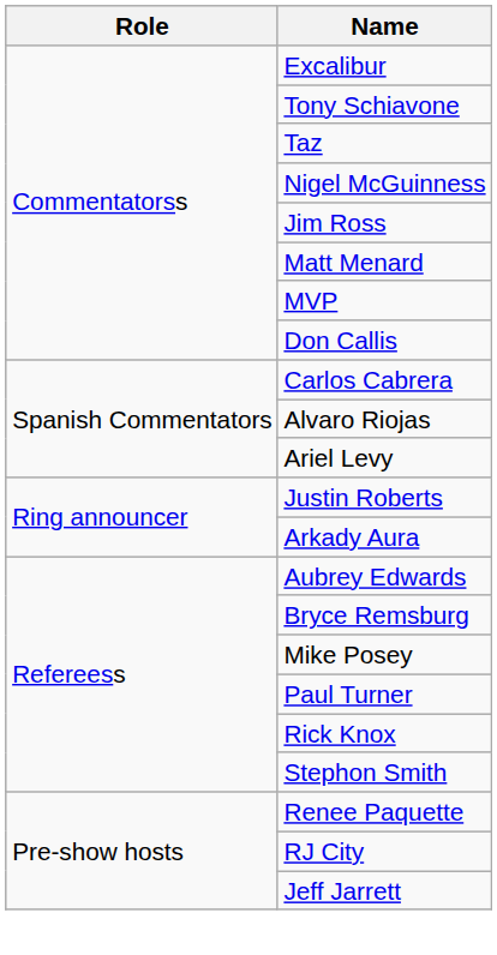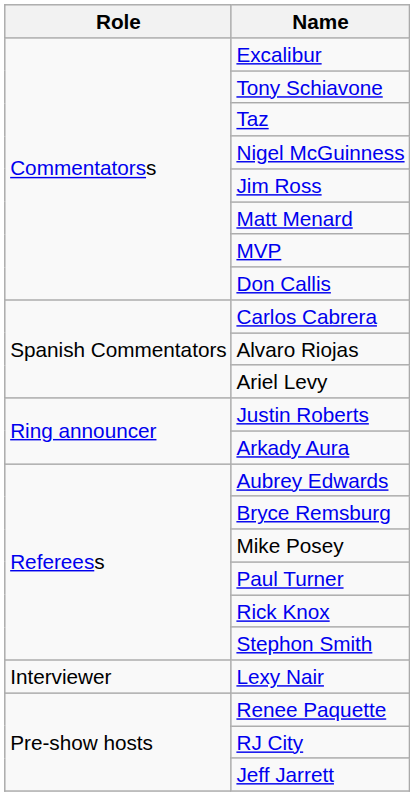 <table class=wikitable style="font-size:90%; margin: 0.5em 0 0.5em 1em; float: right; clear: right;">
 <tr>
 <th>Role</th>
 <th>Name</th>
 </tr>
 <tr>
 <td rowspan=8><a href='#'>Commentators</a>s</td>
 <td><a href='#'>Excalibur</a> </td>
 </tr>
 <tr>
 <td><a href='#'>Tony Schiavone</a> </td>
 </tr>
 <tr>
 <td><a href='#'>Taz</a> </td>
 </tr>
 <tr>
 <td><a href='#'>Nigel McGuinness</a> </td>
 </tr>
 <tr>
 <td><a href='#'>Jim Ross</a> </td>
 </tr>
 <tr>
 <td><a href='#'>Matt Menard</a> </td>
 </tr>
 <tr>
 <td><a href='#'>MVP</a> </td>
 </tr>
 <tr>
 <td><a href='#'>Don Callis</a> </td>
 </tr>
 <tr>
 <td rowspan=3>Spanish Commentators</td>
 <td><a href='#'>Carlos Cabrera</a></td>
 </tr>
 <tr>
 <td>Alvaro Riojas</td>
 </tr>
 <tr>
 <td>Ariel Levy</td>
 </tr>
 <tr>
 <td rowspan=2><a href='#'>Ring announcer</a></td>
 <td><a href='#'>Justin Roberts</a> </td>
 </tr>
 <tr>
 <td><a href='#'>Arkady Aura</a> </td>
 </tr>
 <tr>
 <td rowspan=6><a href='#'>Referees</a>s</td>
 <td><a href='#'>Aubrey Edwards</a></td>
 </tr>
 <tr>
 <td><a href='#'>Bryce Remsburg</a></td>
 </tr>
 <tr>
 <td>Mike Posey</td>
 </tr>
 <tr>
 <td><a href='#'>Paul Turner</a></td>
 </tr>
 <tr>
 <td><a href='#'>Rick Knox</a></td>
 </tr>
 <tr>
 <td><a href='#'>Stephon Smith</a></td>
 </tr>
 <tr>
+<td>Interviewer</td>
+<td><a href='#'>Lexy Nair</a></td>
+</tr>
+<tr>
 <td rowspan=3>Pre-show hosts</td>
 <td><a href='#'>Renee Paquette</a></td>
 </tr>
 <tr>
 <td><a href='#'>RJ City</a></td>
 </tr>
 <tr>
 <td><a href='#'>Jeff Jarrett</a></td>
 </tr>
 </table>
